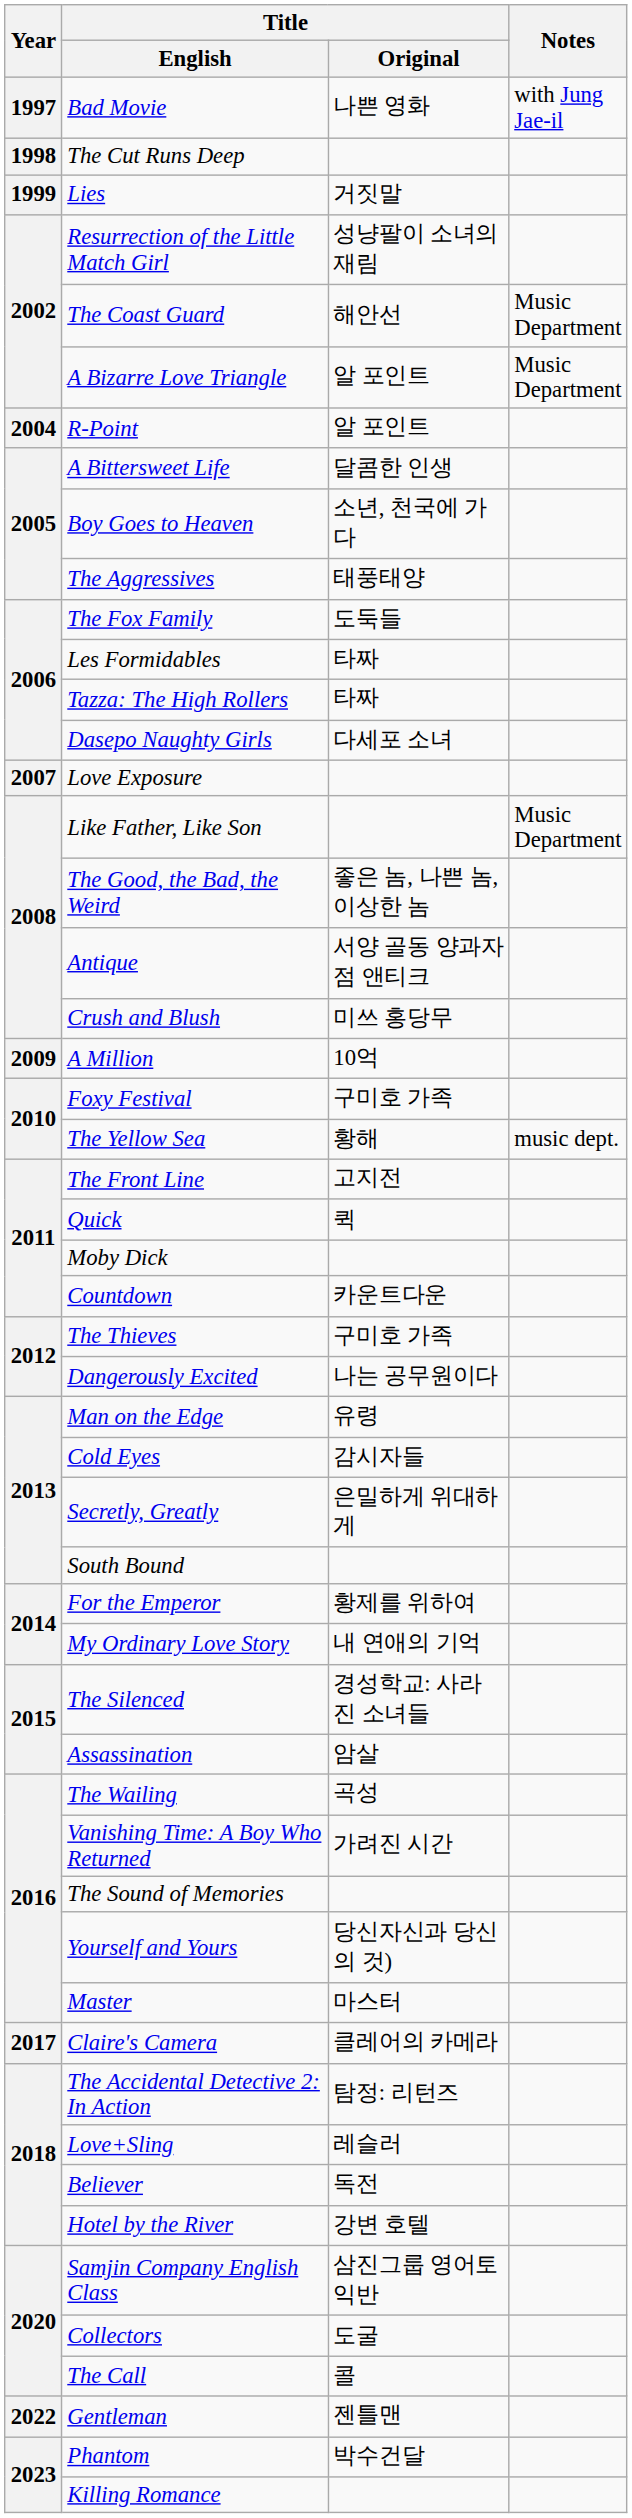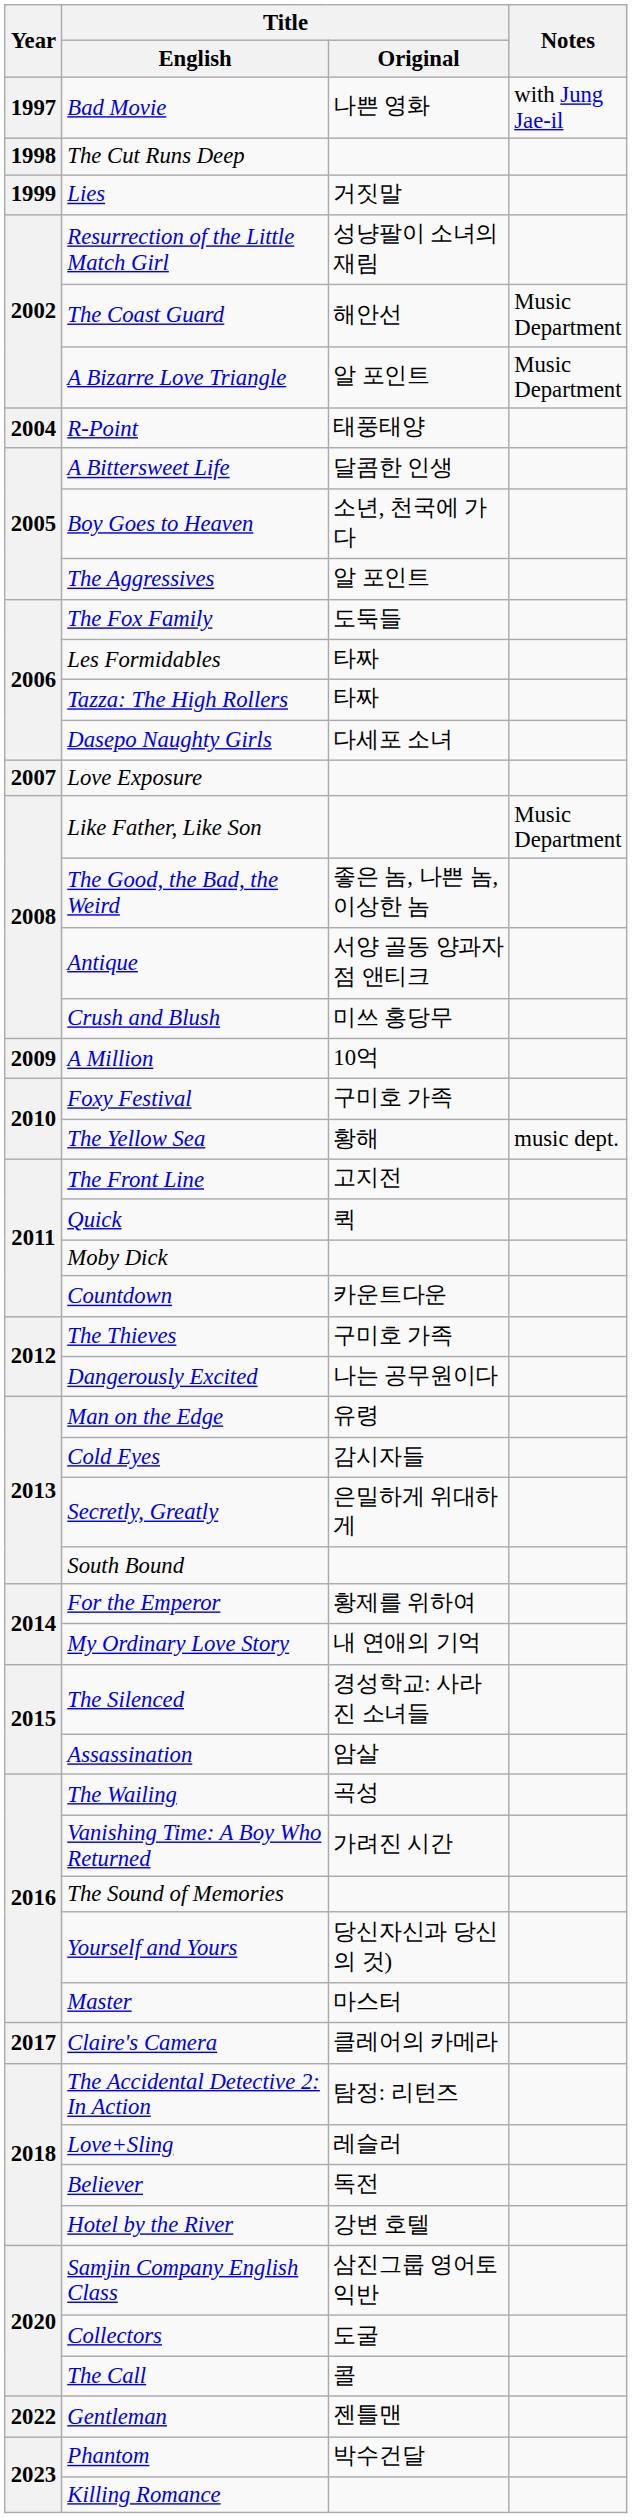 <table class="wikitable plainrowheaders sortable">
 <tr>
 <th rowspan="2" style="width:33px;">Year</th>
 <th colspan="2">Title</th>
 <th rowspan="2" style="width:33px;" class="unsortable">Notes</th>
 </tr>
 <tr>
 <th width="180">English</th>
 <th width="120">Original</th>
 </tr>
 <tr>
 <th scope="row">1997</th>
 <td><em><a href='#'>Bad Movie</a></em></td>
 <td>나쁜 영화</td>
 <td>with <a href='#'>Jung Jae-il</a></td>
 </tr>
 <tr>
 <th scope="row">1998</th>
 <td><em>The Cut Runs Deep</em></td>
 <td></td>
 <td></td>
 </tr>
 <tr>
 <th scope="row">1999</th>
 <td><em><a href='#'>Lies</a></em></td>
 <td>거짓말</td>
 <td></td>
 </tr>
 <tr>
 <th rowspan="3" scope="row">2002</th>
 <td><em><a href='#'>Resurrection of the Little Match Girl</a></em></td>
 <td>성냥팔이 소녀의 재림</td>
 <td></td>
 </tr>
 <tr>
 <td><em><a href='#'>The Coast Guard</a></em></td>
 <td>해안선</td>
 <td>Music Department</td>
 </tr>
 <tr>
 <td><em><a href='#'>A Bizarre Love Triangle</a></em></td>
 <td>알 포인트</td>
 <td>Music Department</td>
 </tr>
 <tr>
 <th scope="row">2004</th>
 <td><em><a href='#'>R-Point</a></em></td>
-<td>알 포인트</td>
+<td>태풍태양</td>
 <td></td>
 </tr>
 <tr>
 <th rowspan="3" scope="row">2005</th>
 <td><em><a href='#'>A Bittersweet Life</a></em></td>
 <td>달콤한 인생</td>
 <td></td>
 </tr>
 <tr>
 <td><em><a href='#'>Boy Goes to Heaven</a></em></td>
 <td>소년, 천국에 가다</td>
 <td></td>
 </tr>
 <tr>
 <td><em><a href='#'>The Aggressives</a></em></td>
-<td>태풍태양</td>
+<td>알 포인트</td>
 <td></td>
 </tr>
 <tr>
 <th rowspan="4" scope="row">2006</th>
 <td><em><a href='#'>The Fox Family</a></em></td>
 <td>도둑들</td>
 <td></td>
 </tr>
 <tr>
 <td><em>Les Formidables</em></td>
 <td>타짜</td>
 <td></td>
 </tr>
 <tr>
 <td><em><a href='#'>Tazza: The High Rollers</a></em></td>
 <td>타짜</td>
 <td></td>
 </tr>
 <tr>
 <td><em><a href='#'>Dasepo Naughty Girls</a></em></td>
 <td>다세포 소녀</td>
 <td></td>
 </tr>
 <tr>
 <th scope="row">2007</th>
 <td><em>Love Exposure</em></td>
 <td></td>
 <td></td>
 </tr>
 <tr>
 <th rowspan="4" scope="row">2008</th>
 <td><em>Like Father, Like Son</em></td>
 <td></td>
 <td>Music Department</td>
 </tr>
 <tr>
 <td><em><a href='#'>The Good, the Bad, the Weird</a></em></td>
 <td>좋은 놈, 나쁜 놈, 이상한 놈</td>
 <td></td>
 </tr>
 <tr>
 <td><em><a href='#'>Antique</a></em></td>
 <td>서양 골동 양과자점 앤티크</td>
 <td></td>
 </tr>
 <tr>
 <td><em><a href='#'>Crush and Blush</a></em></td>
 <td>미쓰 홍당무</td>
 <td></td>
 </tr>
 <tr>
 <th scope="row">2009</th>
 <td><em><a href='#'>A Million</a></em></td>
 <td>10억</td>
 <td></td>
 </tr>
 <tr>
 <th rowspan="2" scope="row">2010</th>
 <td><em><a href='#'>Foxy Festival</a></em></td>
 <td>구미호 가족</td>
 <td></td>
 </tr>
 <tr>
 <td><em><a href='#'>The Yellow Sea</a></em></td>
 <td>황해</td>
 <td>music dept.</td>
 </tr>
 <tr>
 <th rowspan="4" scope="row">2011</th>
 <td><em><a href='#'>The Front Line</a></em></td>
 <td>고지전</td>
 <td></td>
 </tr>
 <tr>
 <td><em><a href='#'>Quick</a></em></td>
 <td>퀵</td>
 <td></td>
 </tr>
 <tr>
 <td><em>Moby Dick</em></td>
 <td></td>
 <td></td>
 </tr>
 <tr>
 <td><em><a href='#'>Countdown</a></em></td>
 <td>카운트다운</td>
 <td></td>
 </tr>
 <tr>
 <th rowspan="2" scope="row">2012</th>
 <td><em><a href='#'>The Thieves</a></em></td>
 <td>구미호 가족</td>
 <td></td>
 </tr>
 <tr>
 <td><em><a href='#'>Dangerously Excited</a></em></td>
 <td>나는 공무원이다</td>
 <td></td>
 </tr>
 <tr>
 <th rowspan="4" scope="row">2013</th>
 <td><em><a href='#'>Man on the Edge</a></em></td>
 <td>유령</td>
 <td></td>
 </tr>
 <tr>
 <td><em><a href='#'>Cold Eyes</a></em></td>
 <td>감시자들</td>
 <td></td>
 </tr>
 <tr>
 <td><em><a href='#'>Secretly, Greatly</a></em></td>
 <td>은밀하게 위대하게</td>
 <td></td>
 </tr>
 <tr>
 <td><em>South Bound</em></td>
 <td></td>
 <td></td>
 </tr>
 <tr>
 <th rowspan="2" scope="row">2014</th>
 <td><em><a href='#'>For the Emperor</a></em></td>
 <td>황제를 위하여</td>
 <td></td>
 </tr>
 <tr>
 <td><em><a href='#'>My Ordinary Love Story</a></em></td>
 <td>내 연애의 기억</td>
 <td></td>
 </tr>
 <tr>
 <th rowspan="2" scope="row">2015</th>
 <td><em><a href='#'>The Silenced</a></em></td>
 <td>경성학교: 사라진 소녀들</td>
 <td></td>
 </tr>
 <tr>
 <td><em><a href='#'>Assassination</a></em></td>
 <td>암살</td>
 <td></td>
 </tr>
 <tr>
 <th rowspan="5" scope="row">2016</th>
 <td><em><a href='#'>The Wailing</a></em></td>
 <td>곡성</td>
 <td></td>
 </tr>
 <tr>
 <td><em><a href='#'>Vanishing Time: A Boy Who Returned</a></em></td>
 <td>가려진 시간</td>
 <td></td>
 </tr>
 <tr>
 <td><em>The Sound of Memories</em></td>
 <td></td>
 <td></td>
 </tr>
 <tr>
 <td><em><a href='#'>Yourself and Yours</a></em></td>
 <td>당신자신과 당신의 것)</td>
 <td></td>
 </tr>
 <tr>
 <td><em><a href='#'>Master</a></em></td>
 <td>마스터</td>
 <td></td>
 </tr>
 <tr>
 <th scope="row">2017</th>
 <td><em><a href='#'>Claire's Camera</a></em></td>
 <td>클레어의 카메라</td>
 <td></td>
 </tr>
 <tr>
 <th rowspan="4" scope="row">2018</th>
 <td><em><a href='#'>The Accidental Detective 2: In Action</a></em></td>
 <td>탐정: 리턴즈</td>
 <td></td>
 </tr>
 <tr>
 <td><em><a href='#'>Love+Sling</a></em></td>
 <td>레슬러</td>
 <td></td>
 </tr>
 <tr>
 <td><em><a href='#'>Believer</a></em></td>
 <td>독전</td>
 <td></td>
 </tr>
 <tr>
 <td><em><a href='#'>Hotel by the River</a></em></td>
 <td>강변 호텔</td>
 <td></td>
 </tr>
 <tr>
 <th rowspan="3" scope="row">2020</th>
 <td><em><a href='#'>Samjin Company English Class</a></em></td>
 <td>삼진그룹 영어토익반</td>
 <td></td>
 </tr>
 <tr>
 <td><em><a href='#'>Collectors</a></em></td>
 <td>도굴</td>
 <td></td>
 </tr>
 <tr>
 <td><em><a href='#'>The Call</a></em></td>
 <td>콜</td>
 <td></td>
 </tr>
 <tr>
 <th scope="row">2022</th>
 <td><em><a href='#'>Gentleman</a></em></td>
 <td>젠틀맨</td>
 <td></td>
 </tr>
 <tr>
 <th rowspan="2" scope="row">2023</th>
 <td><em><a href='#'>Phantom</a></em></td>
 <td>박수건달</td>
 <td></td>
 </tr>
 <tr>
 <td><em><a href='#'>Killing Romance</a></em></td>
 <td></td>
 <td></td>
 </tr>
 </table>
